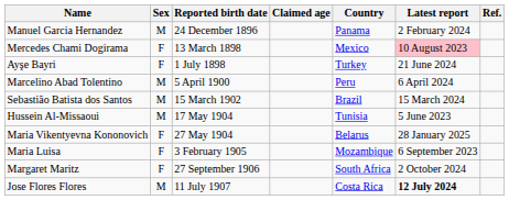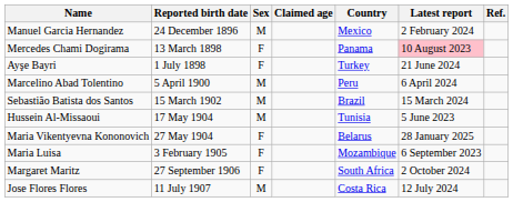 <table class="wikitable sortable">
 <tr>
 <th>Name</th>
+<th>Reported birth date</th>
 <th>Sex</th>
-<th>Reported birth date</th>
 <th>Claimed age</th>
 <th>Country</th>
 <th>Latest report</th>
 <th class=unsortable>Ref.</th>
 </tr>
 <tr>
 <td>Manuel Garcia Hernandez</td>
+<td>24 December 1896</td>
 <td align=center>M</td>
-<td>24 December 1896</td>
 <td></td>
-<td><a href='#'>Panama</a></td>
+<td><a href='#'>Mexico</a></td>
 <td>2 February 2024</td>
 <td></td>
 </tr>
 <tr>
 <td>Mercedes Chami Dogirama</td>
+<td>13 March 1898</td>
 <td align=center>F</td>
-<td>13 March 1898</td>
 <td></td>
-<td><a href='#'>Mexico</a></td>
+<td><a href='#'>Panama</a></td>
 <td style="background: pink;">10 August 2023</td>
 <td></td>
 </tr>
 <tr>
 <td>Ayşe Bayri</td>
+<td>1 July 1898</td>
 <td align=center>F</td>
-<td>1 July 1898</td>
 <td></td>
 <td><a href='#'>Turkey</a></td>
 <td>21 June 2024</td>
 <td></td>
 </tr>
 <tr>
 <td>Marcelino Abad Tolentino</td>
+<td>5 April 1900</td>
 <td align=center>M</td>
-<td>5 April 1900</td>
 <td></td>
 <td><a href='#'>Peru</a></td>
 <td>6 April 2024</td>
 <td></td>
 </tr>
 <tr>
 <td>Sebastião Batista dos Santos</td>
+<td>15 March 1902</td>
 <td align=center>M</td>
-<td>15 March 1902</td>
 <td></td>
 <td><a href='#'>Brazil</a></td>
 <td>15 March 2024</td>
 <td></td>
 </tr>
 <tr>
 <td>Hussein Al-Missaoui</td>
+<td>17 May 1904</td>
 <td align=center>M</td>
-<td>17 May 1904</td>
 <td></td>
 <td><a href='#'>Tunisia</a></td>
 <td>5 June 2023</td>
 <td></td>
 </tr>
 <tr>
 <td>Maria Vikentyevna Kononovich</td>
+<td>27 May 1904</td>
 <td align=center>F</td>
-<td>27 May 1904</td>
 <td></td>
 <td><a href='#'>Belarus</a></td>
 <td>28 January 2025</td>
 <td></td>
 </tr>
 <tr>
 <td>Maria Luisa</td>
+<td>3 February 1905</td>
 <td align=center>F</td>
-<td>3 February 1905</td>
 <td></td>
 <td><a href='#'>Mozambique</a></td>
 <td>6 September 2023</td>
 <td></td>
 </tr>
 <tr>
 <td>Margaret Maritz</td>
+<td>27 September 1906</td>
 <td align=center>F</td>
-<td>27 September 1906</td>
 <td></td>
 <td><a href='#'>South Africa</a></td>
 <td>2 October 2024</td>
 <td></td>
 </tr>
 <tr>
 <td>Jose Flores Flores</td>
+<td>11 July 1907</td>
 <td align=center>M</td>
-<td>11 July 1907</td>
 <td></td>
 <td><a href='#'>Costa Rica</a></td>
-<td><strong>12 July 2024</strong></td>
+<td>12 July 2024</td>
 <td></td>
 </tr>
 </table>
